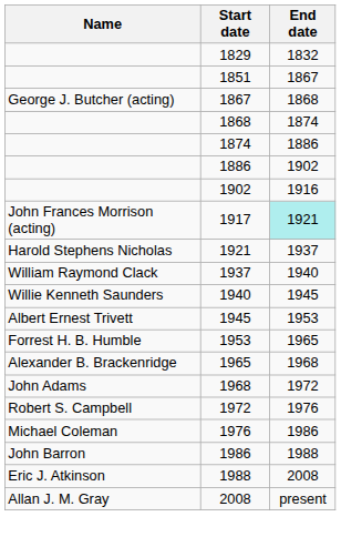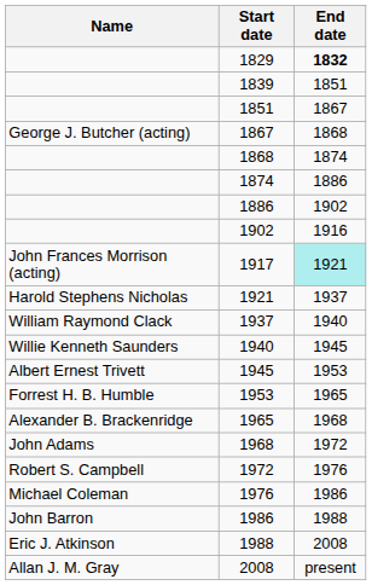 <table class="wikitable sortable" style="width:60%">
 <tr>
 <th style="width:*;">Name</th>
 <th style="width:*;">Start date</th>
 <th style="width:*;" style="text-align: center;">End date</th>
 </tr>
 <tr>
 <td></td>
 <td style="text-align: center;">1829</td>
-<td style="text-align: center;">1832</td>
+<td style="text-align: center;"><strong>1832</strong></td>
+</tr>
+<tr>
+<td></td>
+<td style="text-align: center;">1839</td>
+<td style="text-align: center;">1851</td>
 </tr>
 <tr>
 <td></td>
 <td style="text-align: center;">1851</td>
 <td style="text-align: center;">1867</td>
 </tr>
 <tr>
 <td>George J. Butcher (acting)</td>
 <td style="text-align: center;">1867</td>
 <td style="text-align: center;">1868</td>
 </tr>
 <tr>
 <td></td>
 <td style="text-align: center;">1868</td>
 <td style="text-align: center;">1874</td>
 </tr>
 <tr>
 <td></td>
 <td style="text-align: center;">1874</td>
 <td style="text-align: center;">1886</td>
 </tr>
 <tr>
 <td></td>
 <td style="text-align: center;">1886</td>
 <td style="text-align: center;">1902</td>
 </tr>
 <tr>
 <td></td>
 <td style="text-align: center;">1902</td>
 <td style="text-align: center;">1916</td>
 </tr>
 <tr>
 <td>John Frances Morrison (acting)</td>
 <td style="text-align: center;">1917</td>
 <td style="background: paleturquoise; text-align: center;">1921</td>
 </tr>
 <tr>
 <td>Harold Stephens Nicholas</td>
 <td style="text-align: center;">1921</td>
 <td style="text-align: center;">1937</td>
 </tr>
 <tr>
 <td>William Raymond Clack</td>
 <td style="text-align: center;">1937</td>
 <td style="text-align: center;">1940</td>
 </tr>
 <tr>
 <td>Willie Kenneth Saunders</td>
 <td style="text-align: center;">1940</td>
 <td style="text-align: center;">1945</td>
 </tr>
 <tr>
 <td>Albert Ernest Trivett</td>
 <td style="text-align: center;">1945</td>
 <td style="text-align: center;">1953</td>
 </tr>
 <tr>
 <td>Forrest H. B. Humble</td>
 <td style="text-align: center;">1953</td>
 <td style="text-align: center;">1965</td>
 </tr>
 <tr>
 <td>Alexander B. Brackenridge</td>
 <td style="text-align: center;">1965</td>
 <td style="text-align: center;">1968</td>
 </tr>
 <tr>
 <td>John Adams</td>
 <td style="text-align: center;">1968</td>
 <td style="text-align: center;">1972</td>
 </tr>
 <tr>
 <td>Robert S. Campbell</td>
 <td style="text-align: center;">1972</td>
 <td style="text-align: center;">1976</td>
 </tr>
 <tr>
 <td>Michael Coleman</td>
 <td style="text-align: center;">1976</td>
 <td style="text-align: center;">1986</td>
 </tr>
 <tr>
 <td>John Barron</td>
 <td style="text-align: center;">1986</td>
 <td style="text-align: center;">1988</td>
 </tr>
 <tr>
 <td>Eric J. Atkinson</td>
 <td style="text-align: center;">1988</td>
 <td style="text-align: center;">2008</td>
 </tr>
 <tr>
 <td>Allan J. M. Gray</td>
 <td style="text-align: center;">2008</td>
 <td style="text-align: center;">present</td>
 </tr>
 </table>
